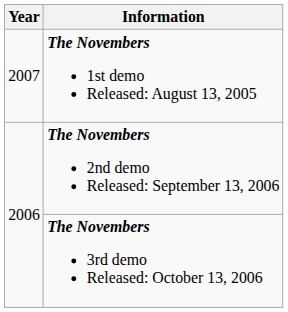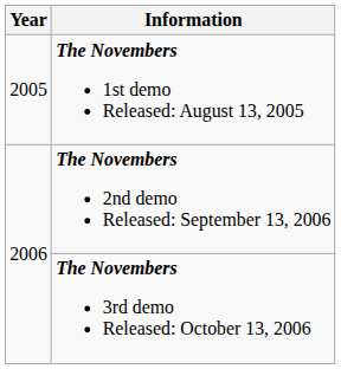 <table class="wikitable">
 <tr>
 <th>Year</th>
 <th>Information</th>
 </tr>
 <tr>
-<td>2007</td>
+<td>2005</td>
 <td><strong><em>The Novembers</em></strong><br><ul><li>1st demo</li><li>Released: August 13, 2005</li></ul></td>
 </tr>
 <tr>
 <td rowspan="2">2006</td>
 <td><strong><em>The Novembers</em></strong><br><ul><li>2nd demo</li><li>Released: September 13, 2006</li></ul></td>
 </tr>
 <tr>
 <td><strong><em>The Novembers</em></strong><br><ul><li>3rd demo</li><li>Released: October 13, 2006</li></ul></td>
 </tr>
 </table>
